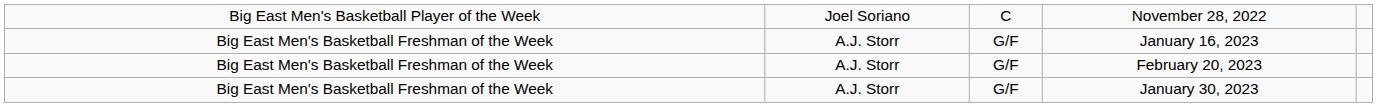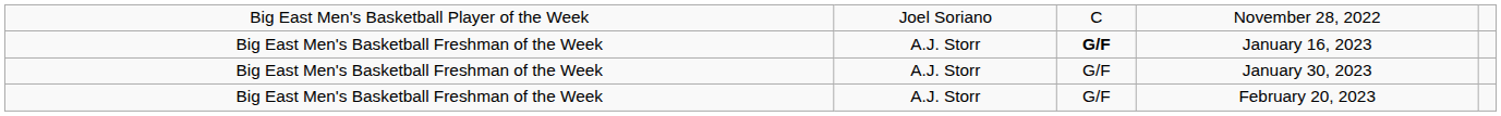 <table class="wikitable" style="width: 90%;text-align: center;">
 <tr align="center">
 <td rowspan="1">Big East Men's Basketball Player of the Week</td>
 <td>Joel Soriano</td>
 <td>C</td>
 <td>November 28, 2022</td>
 <td></td>
 </tr>
 <tr align="center">
 <td rowspan="1">Big East Men's Basketball Freshman of the Week</td>
 <td>A.J. Storr</td>
+<td><strong>G/F</strong></td>
+<td>January 16, 2023</td>
+<td></td>
+</tr>
+<tr align="center">
+<td rowspan="1">Big East Men's Basketball Freshman of the Week</td>
+<td>A.J. Storr</td>
 <td>G/F</td>
-<td>January 16, 2023</td>
+<td>January 30, 2023</td>
 <td></td>
 </tr>
 <tr align="center">
 <td rowspan="1">Big East Men's Basketball Freshman of the Week</td>
 <td>A.J. Storr</td>
 <td>G/F</td>
 <td>February 20, 2023</td>
 <td></td>
 </tr>
-<tr align="center">
-<td rowspan="1">Big East Men's Basketball Freshman of the Week</td>
-<td>A.J. Storr</td>
-<td>G/F</td>
-<td>January 30, 2023</td>
-<td></td>
-</tr>
 </table>
